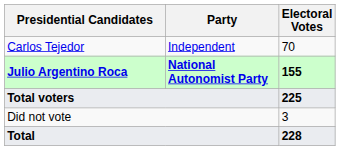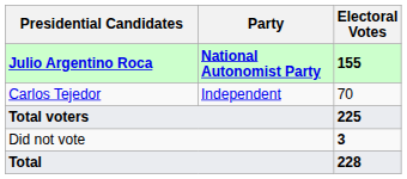 <table class="wikitable" width="50%">
 <tr>
 <th width="50%">Presidential Candidates</th>
 <th width="35%">Party</th>
 <th width="15%">Electoral Votes</th>
 </tr>
+<tr style="background:#cfc;">
+<td><strong><a href='#'>Julio Argentino Roca</a></strong></td>
+<td><strong><a href='#'>National Autonomist Party</a></strong></td>
+<td><strong>155</strong></td>
+</tr>
 <tr>
 <td><a href='#'>Carlos Tejedor</a></td>
 <td><a href='#'>Independent</a></td>
 <td>70</td>
-</tr>
-<tr style="background:#cfc;">
-<td><strong><a href='#'>Julio Argentino Roca</a></strong></td>
-<td><strong><a href='#'>National Autonomist Party</a></strong></td>
-<td><strong>155</strong></td>
 </tr>
 <tr style="background:#EAECF0;">
 <td colspan=2><strong>Total voters</strong></td>
 <td><strong>225</strong></td>
 </tr>
 <tr>
 <td colspan=2>Did not vote</td>
-<td>3</td>
+<td><strong>3</strong></td>
 </tr>
 <tr style="background:#EAECF0;">
 <td colspan=2><strong>Total</strong></td>
 <td><strong>228</strong></td>
 </tr>
 </table>
